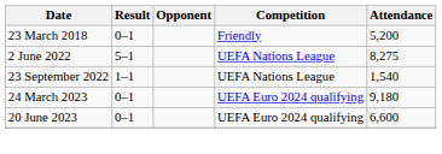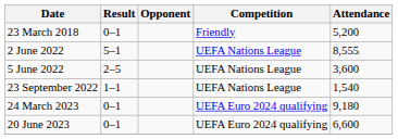 <table class="wikitable">
 <tr>
 <th>Date</th>
 <th>Result</th>
 <th>Opponent</th>
 <th>Competition</th>
 <th>Attendance</th>
 </tr>
 <tr>
 <td>23 March 2018</td>
 <td>0–1</td>
 <td></td>
 <td><a href='#'>Friendly</a></td>
 <td>5,200</td>
 </tr>
 <tr>
 <td>2 June 2022</td>
 <td>5–1</td>
 <td></td>
 <td><a href='#'>UEFA Nations League</a></td>
-<td>8,275</td>
+<td>8,555</td>
+</tr>
+<tr>
+<td>5 June 2022</td>
+<td>2–5</td>
+<td></td>
+<td>UEFA Nations League</td>
+<td>3,600</td>
 </tr>
 <tr>
 <td>23 September 2022</td>
 <td>1–1</td>
 <td></td>
 <td>UEFA Nations League</td>
 <td>1,540</td>
 </tr>
 <tr>
 <td>24 March 2023</td>
 <td>0–1</td>
 <td></td>
 <td><a href='#'>UEFA Euro 2024 qualifying</a></td>
 <td>9,180</td>
 </tr>
 <tr>
 <td>20 June 2023</td>
 <td>0–1</td>
 <td></td>
 <td>UEFA Euro 2024 qualifying</td>
 <td>6,600</td>
 </tr>
 <tr>
 </tr>
 </table>
